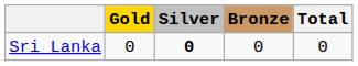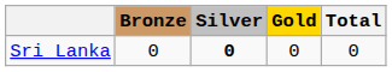 <table class="wikitable">
 <tr>
 <th></th>
+<th style="background-color:#CC9966">Bronze</th>
+<th style="background-color:silver">Silver</th>
 <th style="background-color:gold">Gold</th>
-<th style="background-color:silver">Silver</th>
-<th style="background-color:#CC9966">Bronze</th>
 <th>Total</th>
 </tr>
 <tr align="center">
 <td> <a href='#'>Sri Lanka</a></td>
 <td>0</td>
 <td><strong>0</strong></td>
 <td>0</td>
 <td>0</td>
 </tr>
 </table>
